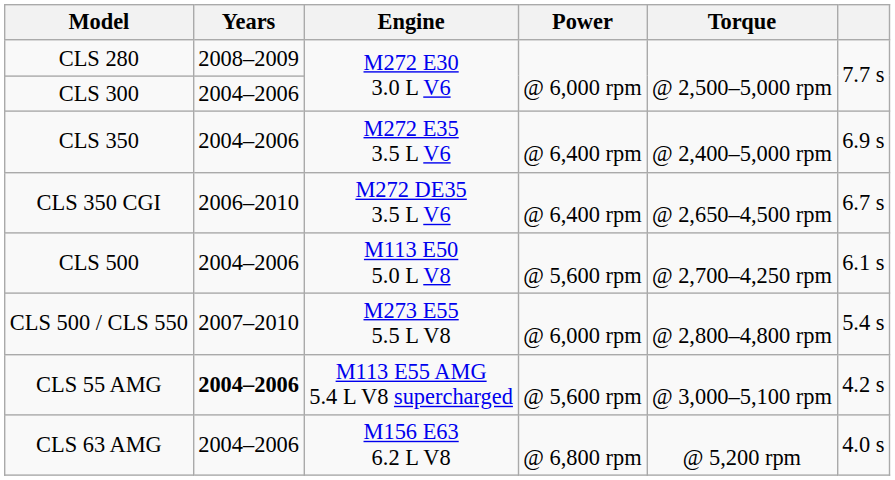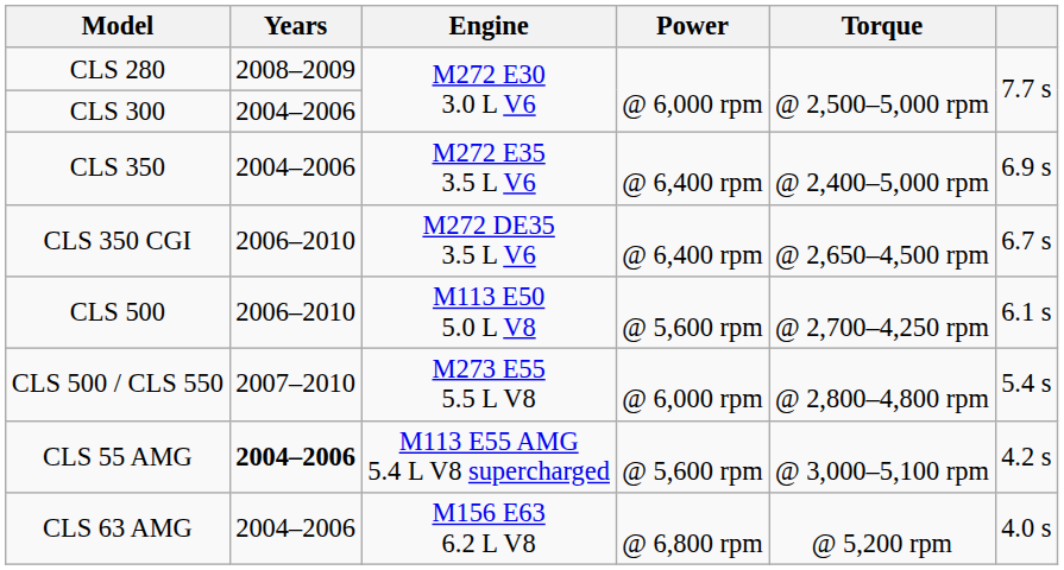 <table class="wikitable sortable" style="text-align: center;">
 <tr>
 <th>Model</th>
 <th>Years</th>
 <th>Engine</th>
 <th>Power</th>
 <th>Torque</th>
 <th></th>
 </tr>
 <tr>
 <td>CLS 280</td>
 <td>2008–2009</td>
 <td rowspan="2"><a href='#'>M272 E30</a> <br> 3.0 L <a href='#'>V6</a></td>
 <td rowspan="2"> <br> @ 6,000 rpm</td>
 <td rowspan="2"> <br> @ 2,500–5,000 rpm</td>
 <td rowspan="2">7.7 s</td>
 </tr>
 <tr>
 <td>CLS 300</td>
 <td>2004–2006</td>
 </tr>
 <tr>
 <td>CLS 350</td>
 <td>2004–2006</td>
 <td><a href='#'>M272 E35</a> <br> 3.5 L <a href='#'>V6</a></td>
 <td> <br> @ 6,400 rpm</td>
 <td> <br> @ 2,400–5,000 rpm</td>
 <td>6.9 s</td>
 </tr>
 <tr>
 <td>CLS 350 CGI</td>
 <td>2006–2010</td>
 <td><a href='#'>M272 DE35</a> <br> 3.5 L <a href='#'>V6</a></td>
 <td> <br> @ 6,400 rpm</td>
 <td> <br> @ 2,650–4,500 rpm</td>
 <td>6.7 s</td>
 </tr>
 <tr>
 <td>CLS 500</td>
-<td>2004–2006</td>
+<td>2006–2010</td>
 <td><a href='#'>M113 E50</a> <br> 5.0 L <a href='#'>V8</a></td>
 <td> <br> @ 5,600 rpm</td>
 <td> <br> @ 2,700–4,250 rpm</td>
 <td>6.1 s</td>
 </tr>
 <tr>
 <td>CLS 500 / CLS 550</td>
 <td>2007–2010</td>
 <td><a href='#'>M273 E55</a> <br> 5.5 L V8</td>
 <td> <br> @ 6,000 rpm</td>
 <td> <br> @ 2,800–4,800 rpm</td>
 <td>5.4 s</td>
 </tr>
 <tr>
 <td>CLS 55 AMG</td>
 <td><strong>2004–2006</strong></td>
 <td><a href='#'>M113 E55 AMG</a> <br> 5.4 L V8 <a href='#'>supercharged</a></td>
 <td> <br> @ 5,600 rpm</td>
 <td> <br> @ 3,000–5,100 rpm</td>
 <td>4.2 s</td>
 </tr>
 <tr>
 <td>CLS 63 AMG</td>
 <td>2004–2006</td>
 <td><a href='#'>M156 E63</a> <br> 6.2 L V8</td>
 <td> <br> @ 6,800 rpm</td>
 <td> <br> @ 5,200 rpm</td>
 <td>4.0 s</td>
 </tr>
 </table>
